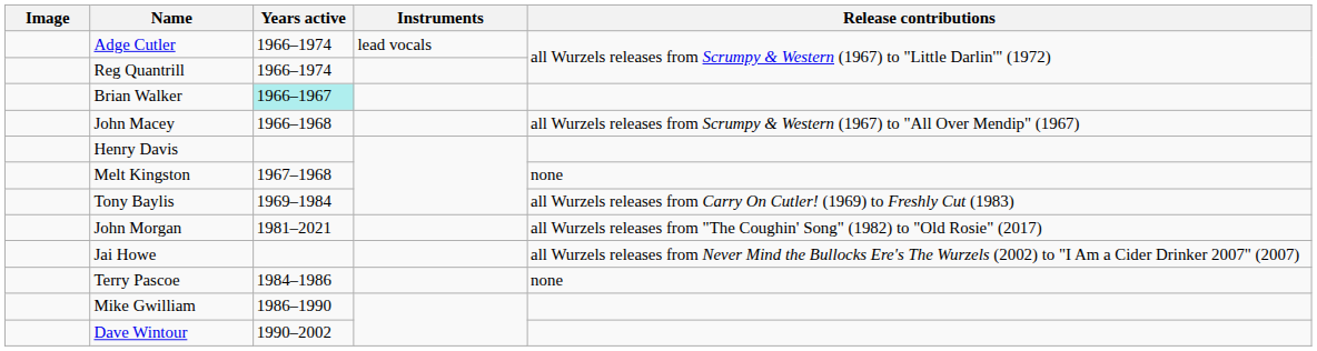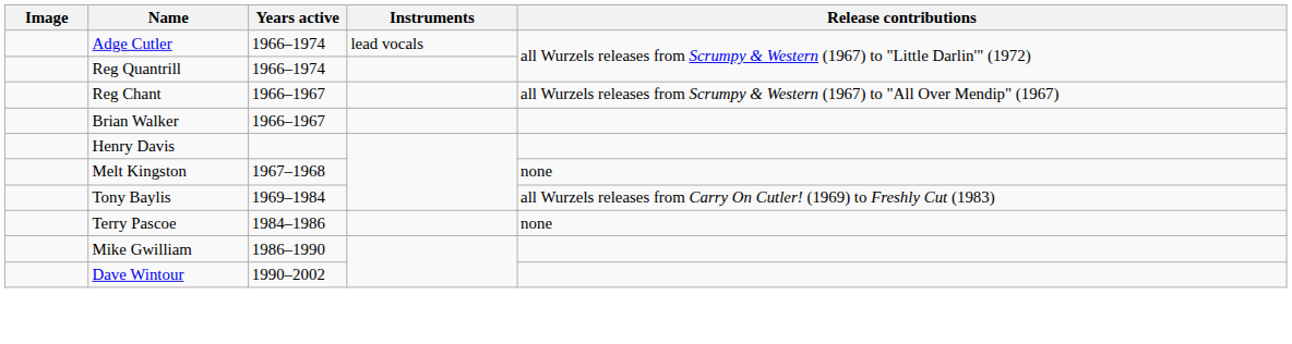 <table class="wikitable" border="1" width=100%>
 <tr>
 <th width="75">Image</th>
 <th width="150">Name</th>
 <th width="90">Years active</th>
 <th width="160">Instruments</th>
 <th>Release contributions</th>
 </tr>
 <tr>
 <td></td>
 <td><a href='#'>Adge Cutler</a></td>
 <td>1966–1974 </td>
 <td>lead vocals</td>
 <td rowspan="2">all Wurzels releases from <em><a href='#'>Scrumpy & Western</a></em> (1967) to "Little Darlin'" (1972)</td>
 </tr>
 <tr>
 <td></td>
 <td>Reg Quantrill</td>
 <td>1966–1974 </td>
 <td></td>
 </tr>
 <tr>
 <td></td>
-<td>Brian Walker</td>
-<td style="background: paleturquoise;">1966–1967 </td>
+<td>Reg Chant</td>
+<td>1966–1967 </td>
 <td></td>
-<td></td>
+<td>all Wurzels releases from <em>Scrumpy & Western</em> (1967) to "All Over Mendip" (1967)</td>
 </tr>
 <tr>
 <td></td>
-<td>John Macey</td>
-<td>1966–1968 </td>
+<td>Brian Walker</td>
+<td>1966–1967 </td>
 <td></td>
-<td>all Wurzels releases from <em>Scrumpy & Western</em> (1967) to "All Over Mendip" (1967)</td>
+<td></td>
 </tr>
 <tr>
 <td></td>
 <td>Henry Davis</td>
 <td></td>
 <td rowspan="3"></td>
 <td></td>
 </tr>
 <tr>
 <td></td>
 <td>Melt Kingston</td>
 <td>1967–1968 </td>
 <td>none</td>
 </tr>
 <tr>
 <td></td>
 <td>Tony Baylis</td>
 <td>1969–1984 </td>
 <td>all Wurzels releases from <em>Carry On Cutler!</em> (1969) to <em>Freshly Cut</em> (1983)</td>
 </tr>
 <tr>
 <td></td>
-<td>John Morgan</td>
-<td>1981–2021 </td>
-<td></td>
-<td>all Wurzels releases from "The Coughin' Song" (1982) to "Old Rosie" (2017)</td>
-</tr>
-<tr>
-<td></td>
-<td>Jai Howe</td>
-<td></td>
-<td></td>
-<td>all Wurzels releases from <em>Never Mind the Bullocks Ere's The Wurzels</em> (2002) to "I Am a Cider Drinker 2007" (2007)</td>
-</tr>
-<tr>
-<td></td>
 <td>Terry Pascoe</td>
 <td>1984–1986</td>
 <td></td>
 <td>none</td>
 </tr>
 <tr>
 <td></td>
 <td>Mike Gwilliam</td>
 <td>1986–1990</td>
 <td rowspan="2"></td>
 <td></td>
 </tr>
 <tr>
 <td></td>
 <td><a href='#'>Dave Wintour</a></td>
 <td>1990–2002 </td>
 <td></td>
 </tr>
 </table>
